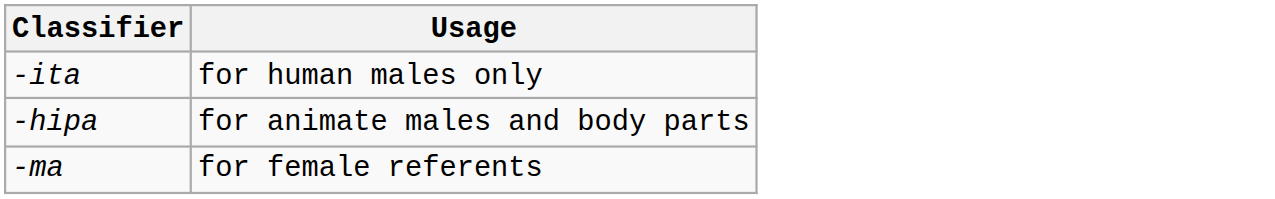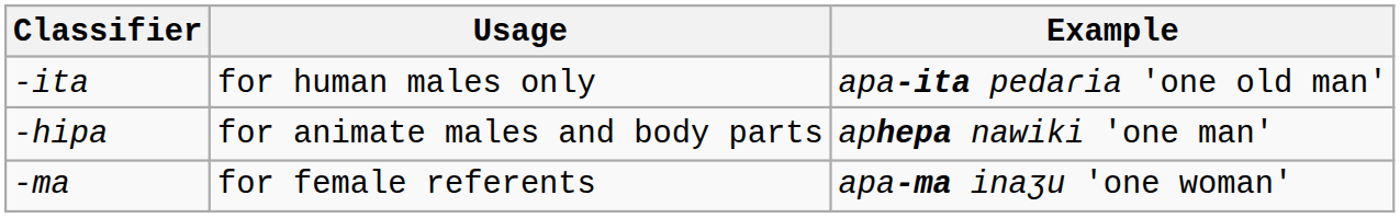 <table class="wikitable">
 <tr>
 <th>Classifier</th>
 <th>Usage</th>
+<th>Example</th>
 </tr>
 <tr>
 <td><em>-ita</em></td>
 <td>for human males only</td>
+<td><em>apa<strong>-ita</strong> pedaɾia</em> 'one old man'</td>
 </tr>
 <tr>
 <td><em>-hipa</em></td>
 <td>for animate males and body parts</td>
+<td><em>ap<strong>hepa</strong> nawiki</em> 'one man'</td>
 </tr>
 <tr>
 <td><em>-ma</em></td>
 <td>for female referents</td>
+<td><em>apa<strong>-ma</strong> inaʒu</em> 'one woman'</td>
 </tr>
 </table>
